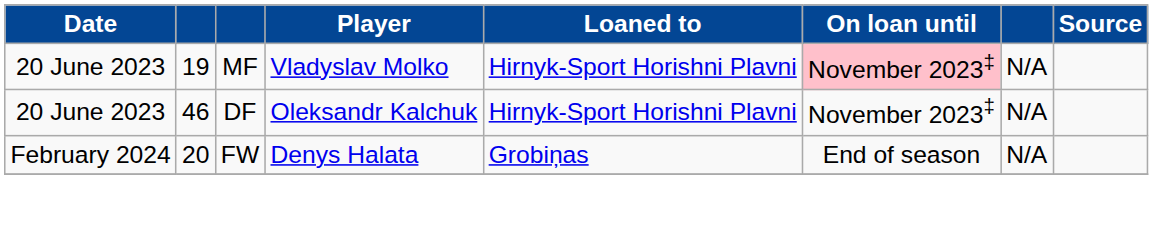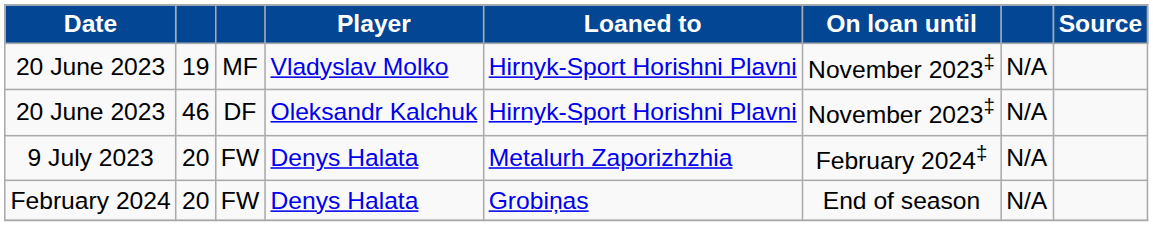 <table class="wikitable plainrowheaders sortable" sortable" style="text-align:center">
 <tr>
 <th scope="col" style="background-color:#034694;color:#FFFFFF">Date</th>
 <th scope="col" style="background-color:#034694;color:#FFFFFF"></th>
 <th scope="col" style="background-color:#034694;color:#FFFFFF"></th>
 <th scope="col" style="background-color:#034694;color:#FFFFFF">Player</th>
 <th scope="col" style="background-color:#034694;color:#FFFFFF">Loaned to</th>
 <th scope="col" style="background-color:#034694;color:#FFFFFF">On loan until</th>
 <th scope="col" style="background-color:#034694;color:#FFFFFF" data-sort-type="currency"></th>
 <th scope="col" class="unsortable" style="background-color:#034694;color:#FFFFFF">Source</th>
 </tr>
 <tr>
 <td>20 June 2023</td>
 <td>19</td>
 <td>MF</td>
 <td align=left> <a href='#'>Vladyslav Molko</a></td>
 <td align=left> <a href='#'>Hirnyk-Sport Horishni Plavni</a></td>
-<td style="background: pink;">November 2023<sup>‡</sup></td>
+<td>November 2023<sup>‡</sup></td>
 <td>N/A</td>
 <td></td>
 </tr>
 <tr>
 <td>20 June 2023</td>
 <td>46</td>
 <td>DF</td>
 <td align=left> <a href='#'>Oleksandr Kalchuk</a></td>
 <td align=left> <a href='#'>Hirnyk-Sport Horishni Plavni</a></td>
 <td>November 2023<sup>‡</sup></td>
+<td>N/A</td>
+<td></td>
+</tr>
+<tr>
+<td>9 July 2023</td>
+<td>20</td>
+<td>FW</td>
+<td align=left> <a href='#'>Denys Halata</a></td>
+<td align=left> <a href='#'>Metalurh Zaporizhzhia</a></td>
+<td>February 2024<sup>‡</sup></td>
 <td>N/A</td>
 <td></td>
 </tr>
 <tr>
 <td>February 2024</td>
 <td>20</td>
 <td>FW</td>
 <td align=left> <a href='#'>Denys Halata</a></td>
 <td align=left> <a href='#'>Grobiņas</a></td>
 <td>End of season</td>
 <td>N/A</td>
 <td></td>
 </tr>
 <tr>
 </tr>
 </table>
